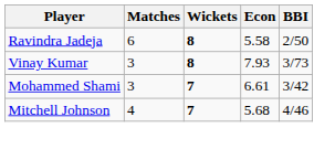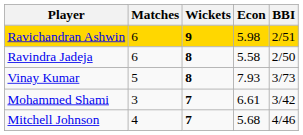 <table class="wikitable">
 <tr>
 <th>Player</th>
 <th>Matches</th>
 <th>Wickets</th>
 <th>Econ</th>
 <th>BBI</th>
+</tr>
+<tr style="background:gold">
+<td> <a href='#'>Ravichandran Ashwin</a></td>
+<td>6</td>
+<td><strong>9</strong></td>
+<td>5.98</td>
+<td>2/51</td>
 </tr>
 <tr>
 <td> <a href='#'>Ravindra Jadeja</a></td>
 <td>6</td>
 <td><strong>8</strong></td>
 <td>5.58</td>
 <td>2/50</td>
 </tr>
 <tr>
 <td> <a href='#'>Vinay Kumar</a></td>
-<td>3</td>
+<td>5</td>
 <td><strong>8</strong></td>
 <td>7.93</td>
 <td>3/73</td>
 </tr>
 <tr>
 <td> <a href='#'>Mohammed Shami</a></td>
 <td>3</td>
 <td><strong>7</strong></td>
 <td>6.61</td>
 <td>3/42</td>
 </tr>
 <tr>
 <td> <a href='#'>Mitchell Johnson</a></td>
 <td>4</td>
 <td><strong>7</strong></td>
 <td>5.68</td>
 <td>4/46</td>
 </tr>
 </table>
